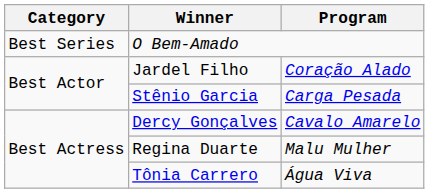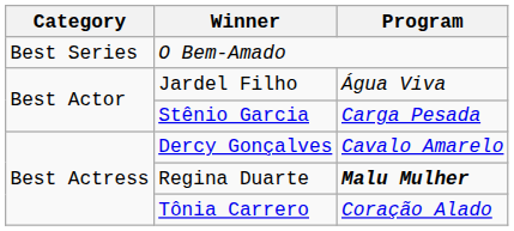 <table class="wikitable">
 <tr>
 <th>Category</th>
 <th>Winner</th>
 <th>Program</th>
 </tr>
 <tr>
 <td>Best Series</td>
 <td colspan="2"><em>O Bem-Amado</em></td>
 </tr>
 <tr>
 <td rowspan="2">Best Actor</td>
 <td>Jardel Filho</td>
-<td><em><a href='#'>Coração Alado</a></em></td>
+<td><em>Água Viva</em></td>
 </tr>
 <tr>
 <td><a href='#'>Stênio Garcia</a></td>
 <td><em><a href='#'>Carga Pesada</a></em></td>
 </tr>
 <tr>
 <td rowspan="3">Best Actress</td>
 <td><a href='#'>Dercy Gonçalves</a></td>
 <td><em><a href='#'>Cavalo Amarelo</a></em></td>
 </tr>
 <tr>
 <td>Regina Duarte</td>
-<td><em>Malu Mulher</em></td>
+<td><strong><em>Malu Mulher</em></strong></td>
 </tr>
 <tr>
 <td><a href='#'>Tônia Carrero</a></td>
-<td><em>Água Viva</em></td>
+<td><em><a href='#'>Coração Alado</a></em></td>
 </tr>
 </table>
